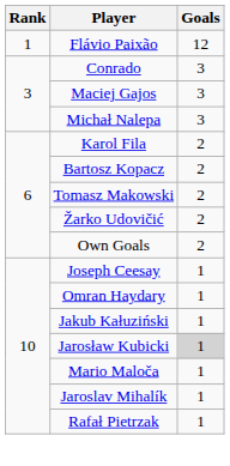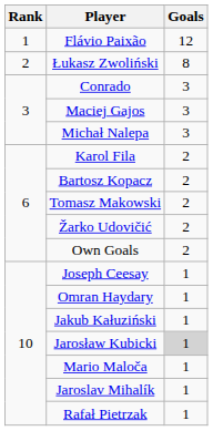 <table class="wikitable" style="text-align: center">
 <tr>
 <th>Rank</th>
 <th>Player</th>
 <th>Goals</th>
 </tr>
 <tr>
 <td>1</td>
 <td><a href='#'>Flávio Paixão</a></td>
 <td>12</td>
+</tr>
+<tr>
+<td>2</td>
+<td><a href='#'>Łukasz Zwoliński</a></td>
+<td>8</td>
 </tr>
 <tr>
 <td rowspan=3>3</td>
 <td><a href='#'>Conrado</a></td>
 <td>3</td>
 </tr>
 <tr>
 <td><a href='#'>Maciej Gajos</a></td>
 <td>3</td>
 </tr>
 <tr>
 <td><a href='#'>Michał Nalepa</a></td>
 <td>3</td>
 </tr>
 <tr>
 <td rowspan=5>6</td>
 <td><a href='#'>Karol Fila</a></td>
 <td>2</td>
 </tr>
 <tr>
 <td><a href='#'>Bartosz Kopacz</a></td>
 <td>2</td>
 </tr>
 <tr>
 <td><a href='#'>Tomasz Makowski</a></td>
 <td>2</td>
 </tr>
 <tr>
 <td><a href='#'>Žarko Udovičić</a></td>
 <td>2</td>
 </tr>
 <tr>
 <td>Own Goals</td>
 <td>2</td>
 </tr>
 <tr>
 <td rowspan=7>10</td>
 <td><a href='#'>Joseph Ceesay</a></td>
 <td>1</td>
 </tr>
 <tr>
 <td><a href='#'>Omran Haydary</a></td>
 <td>1</td>
 </tr>
 <tr>
 <td><a href='#'>Jakub Kałuziński</a></td>
 <td>1</td>
 </tr>
 <tr>
 <td><a href='#'>Jarosław Kubicki</a></td>
 <td style="background: lightgrey;">1</td>
 </tr>
 <tr>
 <td><a href='#'>Mario Maloča</a></td>
 <td>1</td>
 </tr>
 <tr>
 <td><a href='#'>Jaroslav Mihalík</a></td>
 <td>1</td>
 </tr>
 <tr>
 <td><a href='#'>Rafał Pietrzak</a></td>
 <td>1</td>
 </tr>
 </table>
